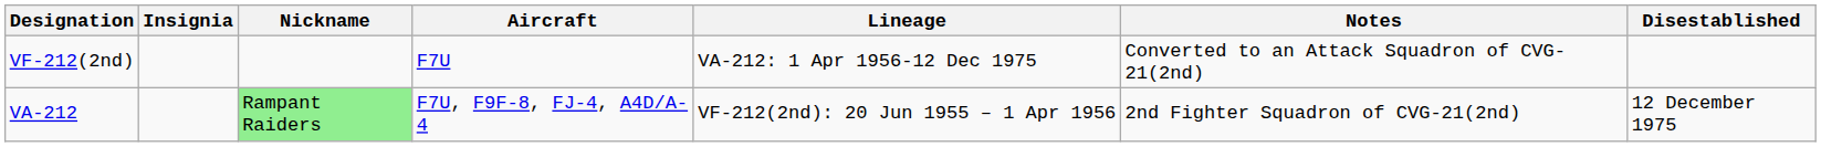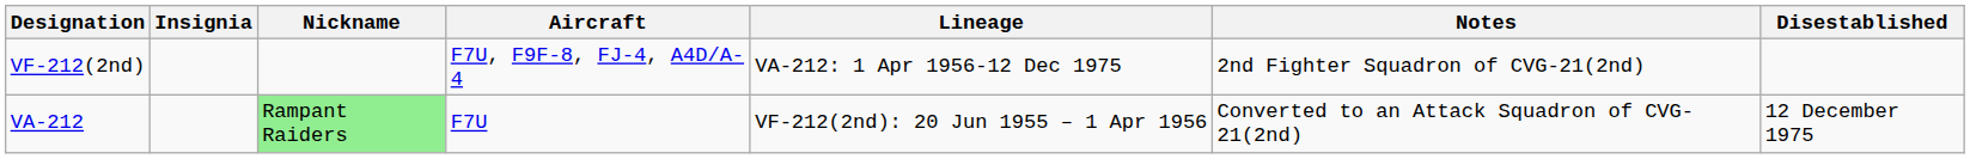 <table class="wikitable">
 <tr>
 <th>Designation</th>
 <th>Insignia</th>
 <th>Nickname</th>
 <th>Aircraft</th>
 <th>Lineage</th>
 <th>Notes</th>
 <th>Disestablished</th>
 </tr>
 <tr>
 <td><a href='#'>VF-212</a>(2nd)</td>
 <td></td>
 <td></td>
-<td><a href='#'>F7U</a></td>
+<td><a href='#'>F7U</a>, <a href='#'>F9F-8</a>, <a href='#'>FJ-4</a>, <a href='#'>A4D/A-4</a></td>
 <td>VA-212: 1 Apr 1956-12 Dec 1975</td>
-<td>Converted to an Attack Squadron of CVG-21(2nd)</td>
+<td>2nd Fighter Squadron of CVG-21(2nd)</td>
 </tr>
 <tr>
 <td><a href='#'>VA-212</a></td>
 <td></td>
 <td style="background: lightgreen;">Rampant Raiders</td>
-<td><a href='#'>F7U</a>, <a href='#'>F9F-8</a>, <a href='#'>FJ-4</a>, <a href='#'>A4D/A-4</a></td>
+<td><a href='#'>F7U</a></td>
 <td style="white-space: nowrap;">VF-212(2nd): 20 Jun 1955 – 1 Apr 1956</td>
-<td>2nd Fighter Squadron of CVG-21(2nd)</td>
+<td>Converted to an Attack Squadron of CVG-21(2nd)</td>
 <td>12 December 1975</td>
 </tr>
 </table>
